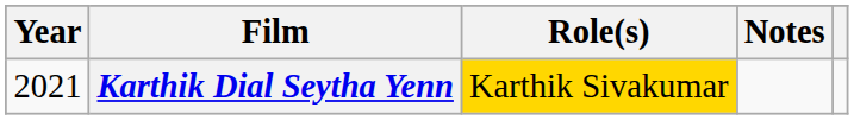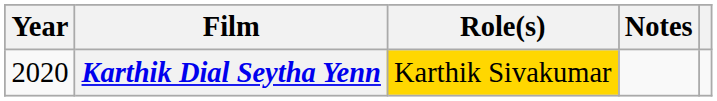 <table class="wikitable plainrowheaders sortable">
 <tr>
 <th scope="col">Year</th>
 <th scope="col">Film</th>
 <th scope="col">Role(s)</th>
 <th scope="col">Notes</th>
 <th scope="col" class="unsortable"></th>
 </tr>
 <tr>
-<td>2021</td>
+<td>2020</td>
 <th scope="row"><em><a href='#'>Karthik Dial Seytha Yenn</a></em></th>
 <td style="background: gold;">Karthik Sivakumar</td>
 <td></td>
 <td style="text-align:center;"></td>
 </tr>
 </table>
